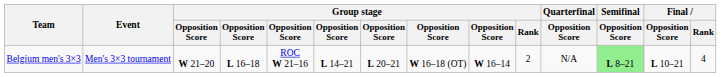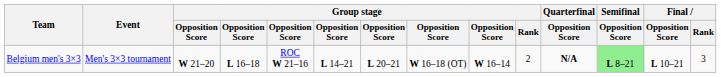 <table class="wikitable" style="font-size:90%">
 <tr>
 <th rowspan=2>Team</th>
 <th rowspan=2>Event</th>
 <th colspan=8>Group stage</th>
 <th>Quarterfinal</th>
 <th>Semifinal</th>
 <th colspan=2>Final / </th>
 </tr>
 <tr style="font-size:95%">
 <th>Opposition<br>Score</th>
 <th>Opposition<br>Score</th>
 <th>Opposition<br>Score</th>
 <th>Opposition<br>Score</th>
 <th>Opposition<br>Score</th>
 <th>Opposition<br>Score</th>
 <th>Opposition<br>Score</th>
 <th>Rank</th>
 <th>Opposition<br>Score</th>
 <th>Opposition<br>Score</th>
 <th>Opposition<br>Score</th>
 <th>Rank</th>
 </tr>
 <tr align=center>
 <td align=left><a href='#'>Belgium men's 3×3</a></td>
 <td align=left><a href='#'>Men's 3×3 tournament</a></td>
 <td> <br><strong>W</strong> 21–20</td>
 <td><br><strong>L</strong> 16–18</td>
 <td> <a href='#'>ROC</a> <br><strong>W</strong> 21–16</td>
 <td><br><strong>L</strong> 14–21</td>
 <td><br><strong>L</strong> 20–21</td>
 <td><br><strong>W</strong> 16–18 (OT)</td>
 <td><br><strong>W</strong> 16–14</td>
 <td>2</td>
-<td>N/A</td>
+<td><strong>N/A</strong></td>
 <td style="background: lightgreen;"><br><strong>L</strong> 8–21</td>
 <td>  <br><strong>L</strong> 10–21</td>
-<td>4</td>
+<td>3</td>
 </tr>
 </table>
